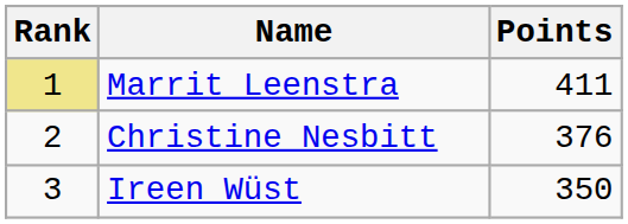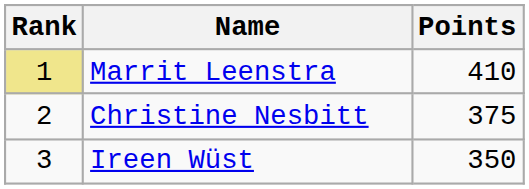 <table class="wikitable" border="1">
 <tr>
 <th width=30>Rank</th>
 <th width=150>Name</th>
 <th width=25>Points</th>
 </tr>
 <tr>
 <td align=center style="background: khaki;">1</td>
 <td> <a href='#'>Marrit Leenstra</a></td>
-<td align=right>411</td>
+<td align=right>410</td>
 </tr>
 <tr>
 <td align=center>2</td>
 <td> <a href='#'>Christine Nesbitt</a></td>
-<td align=right>376</td>
+<td align=right>375</td>
 </tr>
 <tr>
 <td align=center>3</td>
 <td> <a href='#'>Ireen Wüst</a></td>
 <td align=right>350</td>
 </tr>
 </table>
